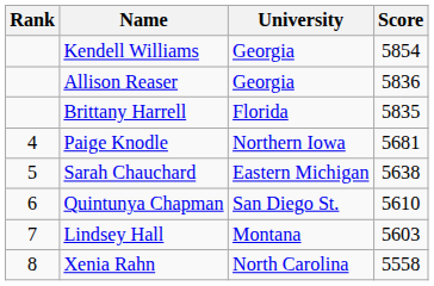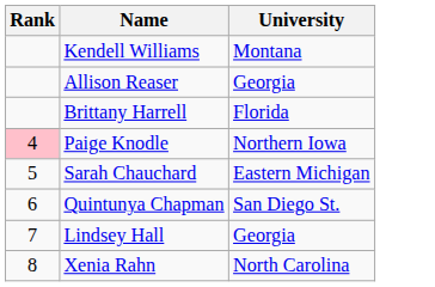 <table class="wikitable sortable" style="text-align:center">
 <tr>
 <th>Rank</th>
 <th>Name</th>
 <th>University</th>
-<th>Score</th>
 </tr>
 <tr>
 <td></td>
 <td align=left><a href='#'>Kendell Williams</a></td>
-<td align=left><a href='#'>Georgia</a></td>
-<td>5854</td>
+<td align="left"><a href='#'>Montana</a></td>
 </tr>
 <tr>
 <td></td>
 <td align=left><a href='#'>Allison Reaser</a></td>
 <td align="left"><a href='#'>Georgia</a></td>
-<td>5836</td>
 </tr>
 <tr>
 <td></td>
 <td align=left><a href='#'>Brittany Harrell</a></td>
 <td align="left"><a href='#'>Florida</a></td>
-<td>5835</td>
 </tr>
 <tr>
-<td>4</td>
+<td style="background: pink;">4</td>
 <td align=left><a href='#'>Paige Knodle</a></td>
 <td align="left"><a href='#'>Northern Iowa</a></td>
-<td>5681</td>
 </tr>
 <tr>
 <td>5</td>
 <td align=left><a href='#'>Sarah Chauchard</a></td>
 <td align="left"><a href='#'>Eastern Michigan</a></td>
-<td>5638</td>
 </tr>
 <tr>
 <td>6</td>
 <td align=left><a href='#'>Quintunya Chapman</a></td>
 <td align="left"><a href='#'>San Diego St.</a></td>
-<td>5610</td>
 </tr>
 <tr>
 <td>7</td>
 <td align=left><a href='#'>Lindsey Hall</a></td>
-<td align="left"><a href='#'>Montana</a></td>
-<td>5603</td>
+<td align=left><a href='#'>Georgia</a></td>
 </tr>
 <tr>
 <td>8</td>
 <td align=left><a href='#'>Xenia Rahn</a></td>
 <td align="left"><a href='#'>North Carolina</a></td>
-<td>5558</td>
 </tr>
 </table>
